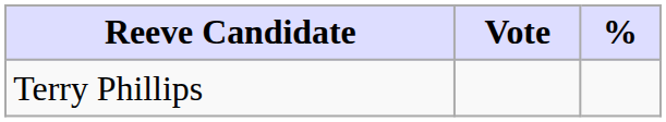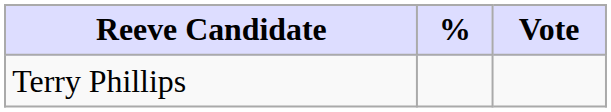 <table class="wikitable">
 <tr>
 <th style="background:#ddf; width:200px;">Reeve Candidate</th>
+<th style="background:#ddf; width:30px;">%</th>
 <th style="background:#ddf; width:50px;">Vote</th>
-<th style="background:#ddf; width:30px;">%</th>
 </tr>
 <tr>
 <td>Terry Phillips</td>
 <td></td>
 <td></td>
 </tr>
 </table>
